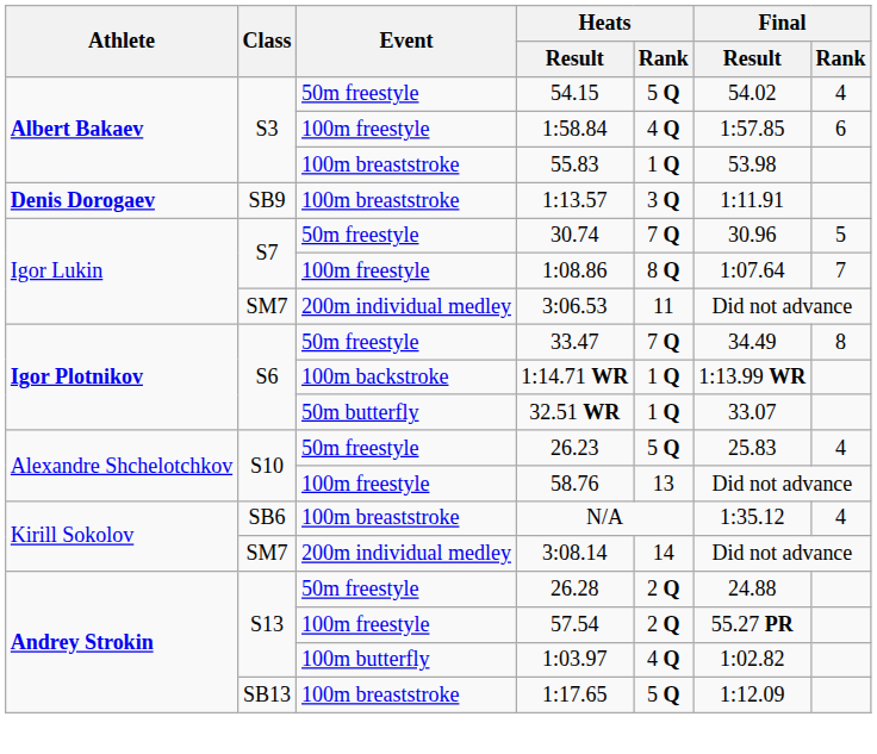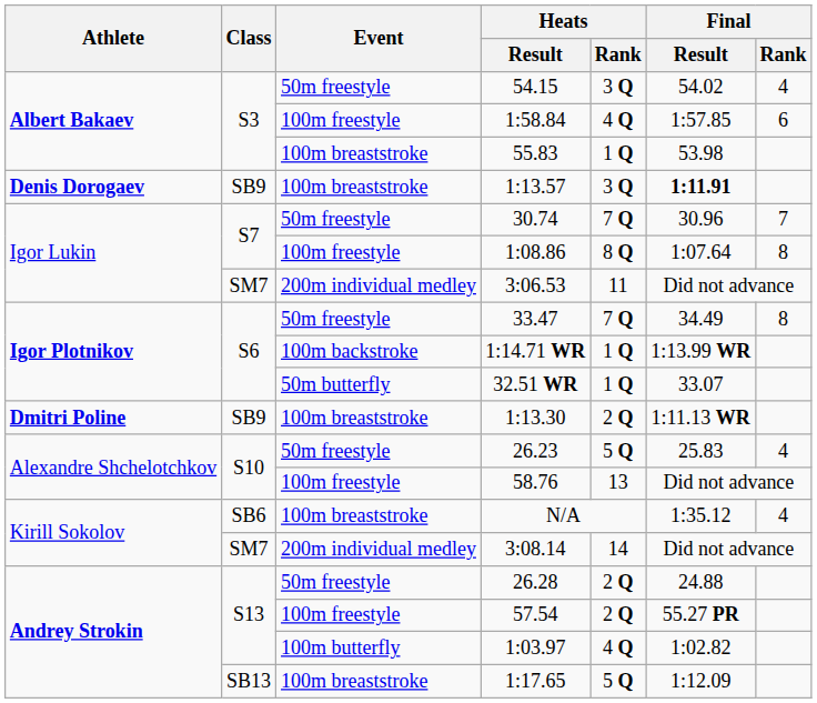 <table class=wikitable style="font-size:90%">
 <tr>
 <th rowspan="2">Athlete</th>
 <th rowspan="2">Class</th>
 <th rowspan="2">Event</th>
 <th colspan="2">Heats</th>
 <th colspan="2">Final</th>
 </tr>
 <tr>
 <th>Result</th>
 <th>Rank</th>
 <th>Result</th>
 <th>Rank</th>
 </tr>
 <tr>
 <td rowspan="3"><strong><a href='#'>Albert Bakaev</a></strong></td>
 <td rowspan="3" style="text-align:center;">S3</td>
 <td><a href='#'>50m freestyle</a></td>
 <td style="text-align:center;">54.15</td>
-<td style="text-align:center;">5 <strong>Q</strong></td>
+<td style="text-align:center;">3 <strong>Q</strong></td>
 <td style="text-align:center;">54.02</td>
 <td style="text-align:center;">4</td>
 </tr>
 <tr>
 <td><a href='#'>100m freestyle</a></td>
 <td style="text-align:center;">1:58.84</td>
 <td style="text-align:center;">4 <strong>Q</strong></td>
 <td style="text-align:center;">1:57.85</td>
 <td style="text-align:center;">6</td>
 </tr>
 <tr>
 <td><a href='#'>100m breaststroke</a></td>
 <td style="text-align:center;">55.83</td>
 <td style="text-align:center;">1 <strong>Q</strong></td>
 <td style="text-align:center;">53.98</td>
 <td style="text-align:center;"></td>
 </tr>
 <tr>
 <td><strong><a href='#'>Denis Dorogaev</a></strong></td>
 <td style="text-align:center;">SB9</td>
 <td><a href='#'>100m breaststroke</a></td>
 <td style="text-align:center;">1:13.57</td>
 <td style="text-align:center;">3 <strong>Q</strong></td>
-<td style="text-align:center;">1:11.91</td>
+<td style="text-align:center;"><strong>1:11.91</strong></td>
 <td style="text-align:center;"></td>
 </tr>
 <tr>
 <td rowspan="3"><a href='#'>Igor Lukin</a></td>
 <td rowspan="2" style="text-align:center;">S7</td>
 <td><a href='#'>50m freestyle</a></td>
 <td style="text-align:center;">30.74</td>
 <td style="text-align:center;">7 <strong>Q</strong></td>
 <td style="text-align:center;">30.96</td>
-<td style="text-align:center;">5</td>
+<td style="text-align:center;">7</td>
 </tr>
 <tr>
 <td><a href='#'>100m freestyle</a></td>
 <td style="text-align:center;">1:08.86</td>
 <td style="text-align:center;">8 <strong>Q</strong></td>
 <td style="text-align:center;">1:07.64</td>
-<td style="text-align:center;">7</td>
+<td style="text-align:center;">8</td>
 </tr>
 <tr>
 <td style="text-align:center;">SM7</td>
 <td><a href='#'>200m individual medley</a></td>
 <td style="text-align:center;">3:06.53</td>
 <td style="text-align:center;">11</td>
 <td style="text-align:center;" colspan="2">Did not advance</td>
 </tr>
 <tr>
 <td rowspan="3"><strong><a href='#'>Igor Plotnikov</a></strong></td>
 <td rowspan="3" style="text-align:center;">S6</td>
 <td><a href='#'>50m freestyle</a></td>
 <td style="text-align:center;">33.47</td>
 <td style="text-align:center;">7 <strong>Q</strong></td>
 <td style="text-align:center;">34.49</td>
 <td style="text-align:center;">8</td>
 </tr>
 <tr>
 <td><a href='#'>100m backstroke</a></td>
 <td style="text-align:center;">1:14.71 <strong>WR</strong></td>
 <td style="text-align:center;">1 <strong>Q</strong></td>
 <td style="text-align:center;">1:13.99 <strong>WR</strong></td>
 <td style="text-align:center;"></td>
 </tr>
 <tr>
 <td><a href='#'>50m butterfly</a></td>
 <td style="text-align:center;">32.51 <strong>WR</strong></td>
 <td style="text-align:center;">1 <strong>Q</strong></td>
 <td style="text-align:center;">33.07</td>
+<td style="text-align:center;"></td>
+</tr>
+<tr>
+<td><strong><a href='#'>Dmitri Poline</a></strong></td>
+<td style="text-align:center;">SB9</td>
+<td><a href='#'>100m breaststroke</a></td>
+<td style="text-align:center;">1:13.30</td>
+<td style="text-align:center;">2 <strong>Q</strong></td>
+<td style="text-align:center;">1:11.13 <strong>WR</strong></td>
 <td style="text-align:center;"></td>
 </tr>
 <tr>
 <td rowspan="2"><a href='#'>Alexandre Shchelotchkov</a></td>
 <td rowspan="2" style="text-align:center;">S10</td>
 <td><a href='#'>50m freestyle</a></td>
 <td style="text-align:center;">26.23</td>
 <td style="text-align:center;">5 <strong>Q</strong></td>
 <td style="text-align:center;">25.83</td>
 <td style="text-align:center;">4</td>
 </tr>
 <tr>
 <td><a href='#'>100m freestyle</a></td>
 <td style="text-align:center;">58.76</td>
 <td style="text-align:center;">13</td>
 <td style="text-align:center;" colspan="2">Did not advance</td>
 </tr>
 <tr>
 <td rowspan="2"><a href='#'>Kirill Sokolov</a></td>
 <td style="text-align:center;">SB6</td>
 <td><a href='#'>100m breaststroke</a></td>
 <td style="text-align:center;" colspan="2">N/A</td>
 <td style="text-align:center;">1:35.12</td>
 <td style="text-align:center;">4</td>
 </tr>
 <tr>
 <td style="text-align:center;">SM7</td>
 <td><a href='#'>200m individual medley</a></td>
 <td style="text-align:center;">3:08.14</td>
 <td style="text-align:center;">14</td>
 <td style="text-align:center;" colspan="2">Did not advance</td>
 </tr>
 <tr>
 <td rowspan="4"><strong><a href='#'>Andrey Strokin</a></strong></td>
 <td rowspan="3" style="text-align:center;">S13</td>
 <td><a href='#'>50m freestyle</a></td>
 <td style="text-align:center;">26.28</td>
 <td style="text-align:center;">2 <strong>Q</strong></td>
 <td style="text-align:center;">24.88</td>
 <td style="text-align:center;"></td>
 </tr>
 <tr>
 <td><a href='#'>100m freestyle</a></td>
 <td style="text-align:center;">57.54</td>
 <td style="text-align:center;">2 <strong>Q</strong></td>
 <td style="text-align:center;">55.27 <strong>PR</strong></td>
 <td style="text-align:center;"></td>
 </tr>
 <tr>
 <td><a href='#'>100m butterfly</a></td>
 <td style="text-align:center;">1:03.97</td>
 <td style="text-align:center;">4 <strong>Q</strong></td>
 <td style="text-align:center;">1:02.82</td>
 <td style="text-align:center;"></td>
 </tr>
 <tr>
 <td style="text-align:center;">SB13</td>
 <td><a href='#'>100m breaststroke</a></td>
 <td style="text-align:center;">1:17.65</td>
 <td style="text-align:center;">5 <strong>Q</strong></td>
 <td style="text-align:center;">1:12.09</td>
 <td style="text-align:center;"></td>
 </tr>
 </table>
